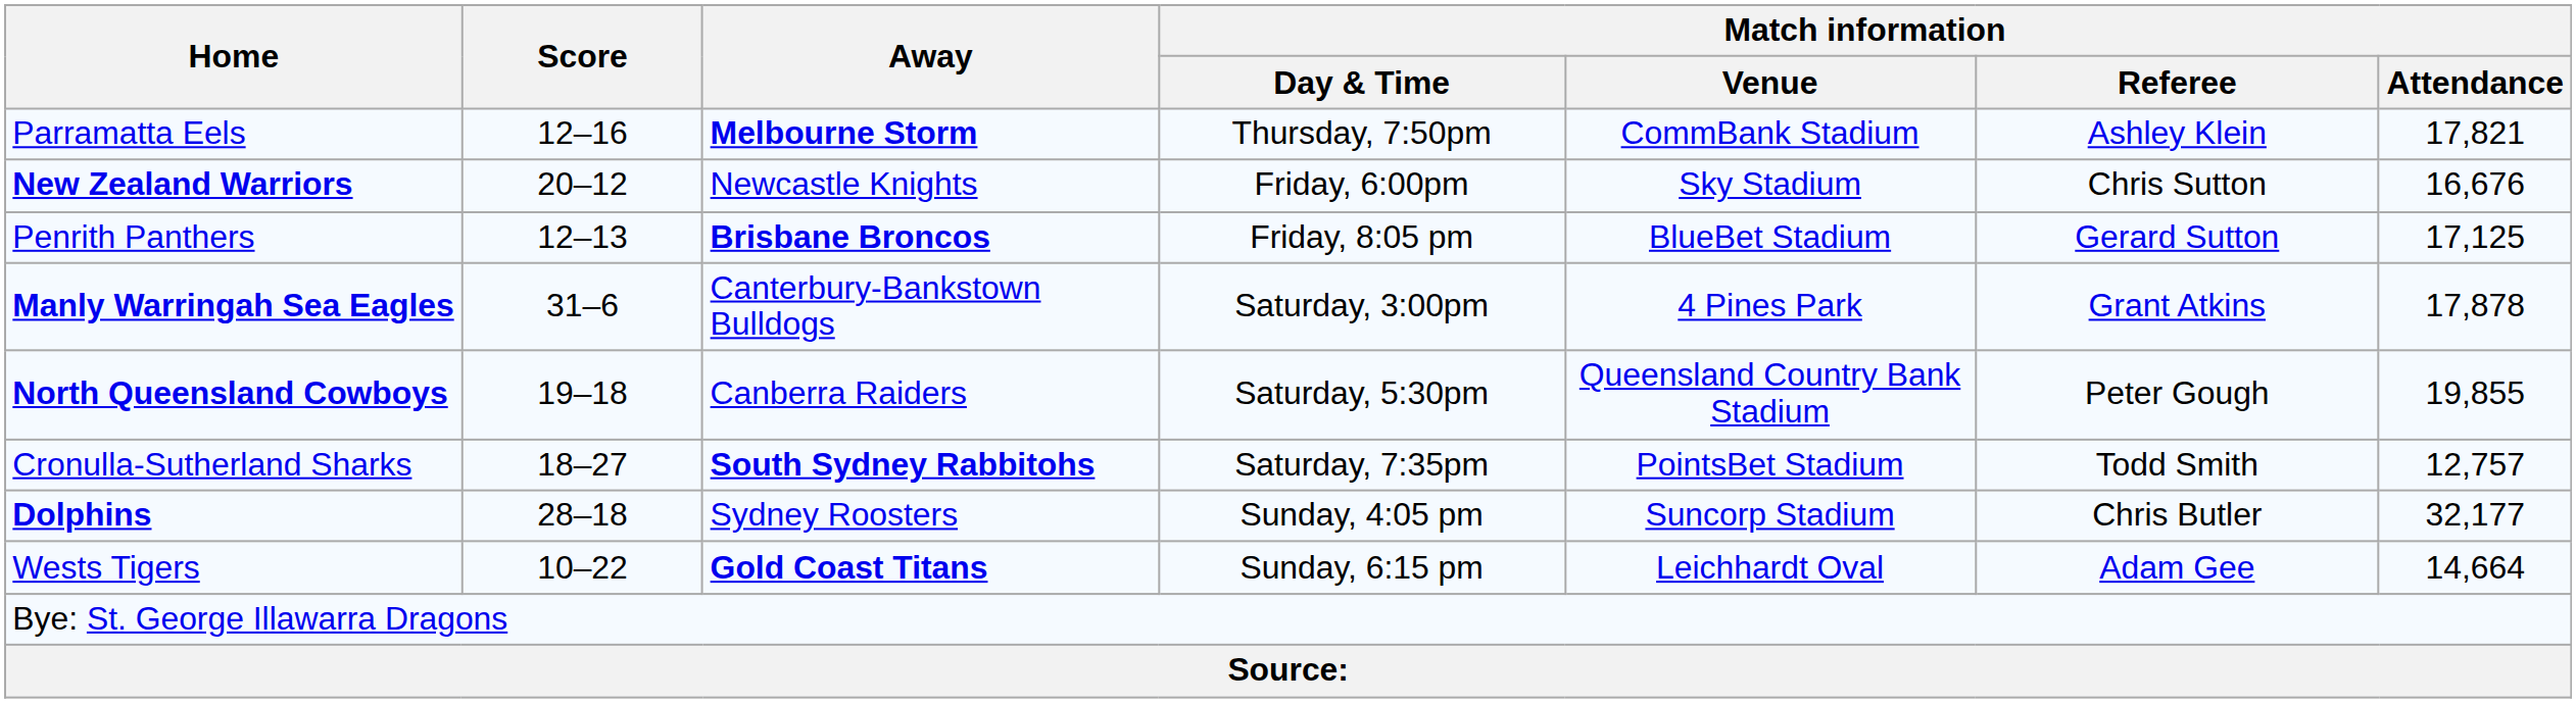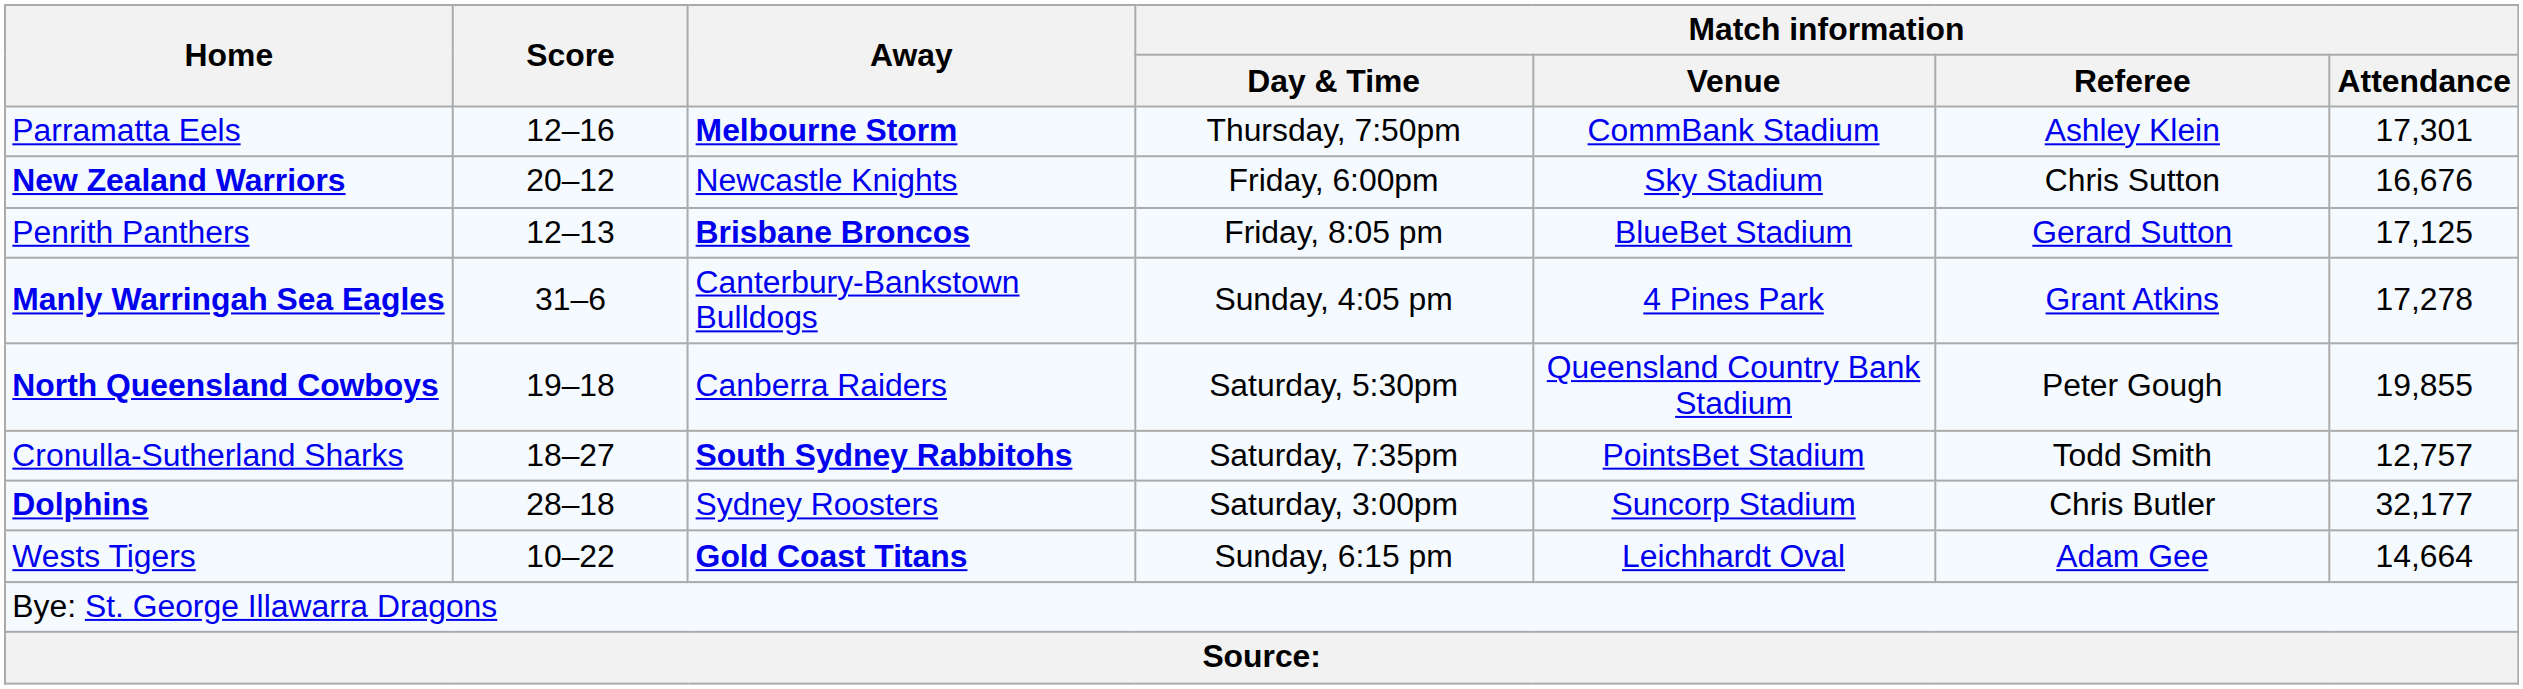 <table class="wikitable" style="border-collapse:collapse; text-align:center; width:100%;">
 <tr style="text-align:center; background:#f5faff;"  style="background:#c1d8ff;">
 <th rowspan="2" style="width:19%;">Home</th>
 <th rowspan="2" style="width:10%;">Score</th>
 <th rowspan="2" style="width:19%;">Away</th>
 <th colspan="4">Match information</th>
 </tr>
 <tr style="text-align:center; background:#f5faff;"  style="background:#efefef;">
 <th width="17%">Day & Time</th>
 <th width="17%">Venue</th>
 <th width="17%">Referee</th>
 <th width="5%">Attendance</th>
 </tr>
 <tr style="text-align:center; background:#f5faff;">
 <td align="left"> <a href='#'>Parramatta Eels</a></td>
 <td>12–16</td>
 <td align="left"><strong> <a href='#'>Melbourne Storm</a></strong></td>
 <td>Thursday, 7:50pm</td>
 <td><a href='#'>CommBank Stadium</a></td>
 <td><a href='#'>Ashley Klein</a></td>
-<td>17,821</td>
+<td>17,301</td>
 </tr>
 <tr style="text-align:center; background:#f5faff;">
 <td align="left"><strong> <a href='#'>New Zealand Warriors</a></strong></td>
 <td>20–12</td>
 <td align="left"> <a href='#'>Newcastle Knights</a></td>
 <td>Friday, 6:00pm</td>
 <td><a href='#'>Sky Stadium</a></td>
 <td>Chris Sutton</td>
 <td>16,676</td>
 </tr>
 <tr style="text-align:center; background:#f5faff;">
 <td align="left"> <a href='#'>Penrith Panthers</a></td>
 <td>12–13</td>
 <td align="left"><strong> <a href='#'>Brisbane Broncos</a></strong></td>
 <td>Friday, 8:05 pm</td>
 <td><a href='#'>BlueBet Stadium</a></td>
 <td><a href='#'>Gerard Sutton</a></td>
 <td>17,125</td>
 </tr>
 <tr style="text-align:center; background:#f5faff;">
 <td align="left"><strong> <a href='#'>Manly Warringah Sea Eagles</a></strong></td>
 <td>31–6</td>
 <td align="left"> <a href='#'>Canterbury-Bankstown Bulldogs</a></td>
-<td>Saturday, 3:00pm</td>
+<td>Sunday, 4:05 pm</td>
 <td><a href='#'>4 Pines Park</a></td>
 <td><a href='#'>Grant Atkins</a></td>
-<td>17,878</td>
+<td>17,278</td>
 </tr>
 <tr style="text-align:center; background:#f5faff;">
 <td align="left"><strong> <a href='#'>North Queensland Cowboys</a></strong></td>
 <td>19–18</td>
 <td align="left"> <a href='#'>Canberra Raiders</a></td>
 <td>Saturday, 5:30pm</td>
 <td><a href='#'>Queensland Country Bank Stadium</a></td>
 <td>Peter Gough</td>
 <td>19,855</td>
 </tr>
 <tr style="text-align:center; background:#f5faff;">
 <td align="left"> <a href='#'>Cronulla-Sutherland Sharks</a></td>
 <td>18–27</td>
 <td align="left"><strong> <a href='#'>South Sydney Rabbitohs</a></strong></td>
 <td>Saturday, 7:35pm</td>
 <td><a href='#'>PointsBet Stadium</a></td>
 <td>Todd Smith</td>
 <td>12,757</td>
 </tr>
 <tr style="text-align:center; background:#f5faff;">
 <td align="left"><strong> <a href='#'>Dolphins</a></strong></td>
 <td>28–18</td>
 <td align="left"> <a href='#'>Sydney Roosters</a></td>
-<td>Sunday, 4:05 pm</td>
+<td>Saturday, 3:00pm</td>
 <td><a href='#'>Suncorp Stadium</a></td>
 <td>Chris Butler</td>
 <td>32,177</td>
 </tr>
 <tr style="text-align:center; background:#f5faff;">
 <td align="left"> <a href='#'>Wests Tigers</a></td>
 <td>10–22</td>
 <td align="left"><strong> <a href='#'>Gold Coast Titans</a></strong></td>
 <td>Sunday, 6:15 pm</td>
 <td><a href='#'>Leichhardt Oval</a></td>
 <td><a href='#'>Adam Gee</a></td>
 <td>14,664</td>
 </tr>
 <tr style="text-align:center; background:#f5faff;">
 <td colspan="7" align="left">Bye:  <a href='#'>St. George Illawarra Dragons</a></td>
 </tr>
 <tr style="text-align:center; background:#f5faff;">
 <th colspan="7" align="left">Source:</th>
 </tr>
 </table>
